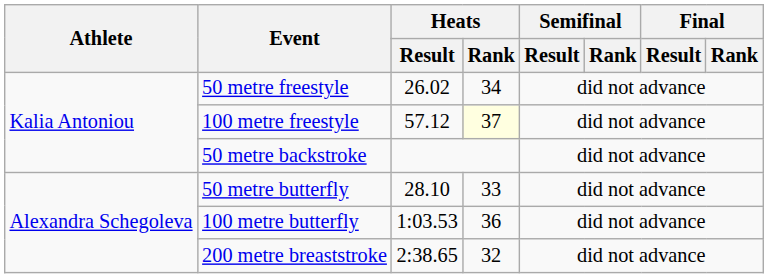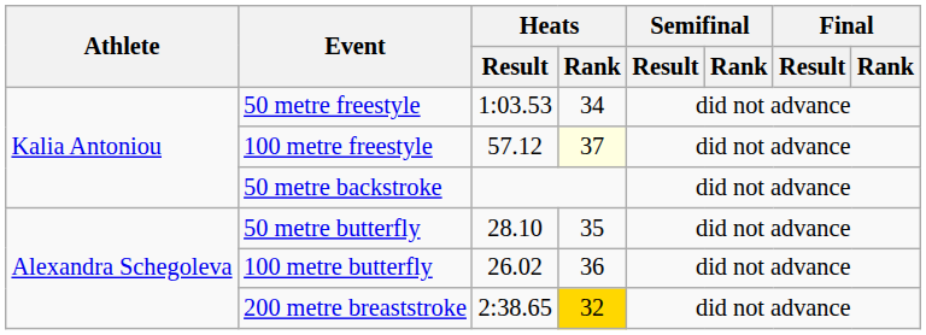 <table class="wikitable" border="1" style="font-size:90%; text-align:center">
 <tr>
 <th rowspan="2">Athlete</th>
 <th rowspan="2">Event</th>
 <th colspan="2">Heats</th>
 <th colspan="2">Semifinal</th>
 <th colspan="2">Final</th>
 </tr>
 <tr>
 <th>Result</th>
 <th>Rank</th>
 <th>Result</th>
 <th>Rank</th>
 <th>Result</th>
 <th>Rank</th>
 </tr>
 <tr>
 <td rowspan="3" align="left"><a href='#'>Kalia Antoniou</a></td>
 <td align="left"><a href='#'>50 metre freestyle</a></td>
-<td>26.02</td>
+<td>1:03.53</td>
 <td>34</td>
 <td colspan=4>did not advance</td>
 </tr>
 <tr>
 <td align="left"><a href='#'>100 metre freestyle</a></td>
 <td>57.12</td>
 <td style="background: lightyellow;">37</td>
 <td colspan=4>did not advance</td>
 </tr>
 <tr>
 <td align="left"><a href='#'>50 metre backstroke</a></td>
 <td colspan=2></td>
 <td colspan=4>did not advance</td>
 </tr>
 <tr>
 <td rowspan="3" align="left"><a href='#'>Alexandra Schegoleva</a></td>
 <td align="left"><a href='#'>50 metre butterfly</a></td>
 <td>28.10</td>
-<td>33</td>
+<td>35</td>
 <td colspan=4>did not advance</td>
 </tr>
 <tr>
 <td align="left"><a href='#'>100 metre butterfly</a></td>
-<td>1:03.53</td>
+<td>26.02</td>
 <td>36</td>
 <td colspan=4>did not advance</td>
 </tr>
 <tr>
 <td align="left"><a href='#'>200 metre breaststroke</a></td>
 <td>2:38.65</td>
-<td>32</td>
+<td style="background: gold;">32</td>
 <td colspan=4>did not advance</td>
 </tr>
 </table>
